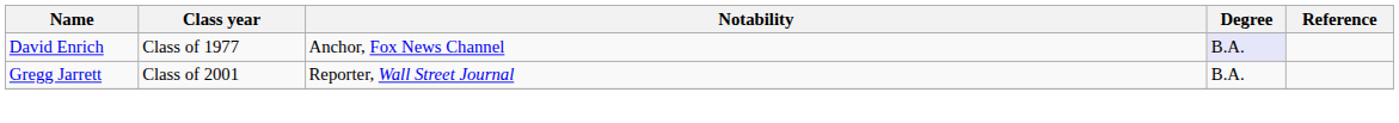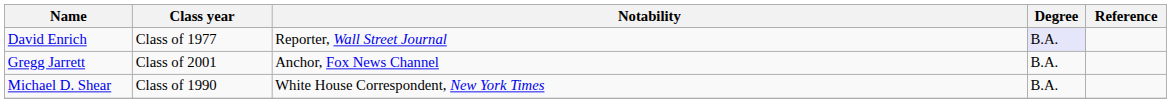 <table class="wikitable" style="width:100%">
 <tr>
 <th style="width:*;">Name</th>
 <th style="width:12%;">Class year</th>
 <th class="unsortable" style="width:65%;">Notability</th>
 <th>Degree</th>
 <th>Reference</th>
 </tr>
 <tr>
 <td><a href='#'>David Enrich</a></td>
 <td>Class of 1977</td>
-<td>Anchor, <a href='#'>Fox News Channel</a></td>
+<td>Reporter, <em><a href='#'>Wall Street Journal</a></em></td>
 <td style="background: lavender;">B.A.</td>
 <td></td>
 </tr>
 <tr>
 <td><a href='#'>Gregg Jarrett</a></td>
 <td>Class of 2001</td>
-<td>Reporter, <em><a href='#'>Wall Street Journal</a></em></td>
+<td>Anchor, <a href='#'>Fox News Channel</a></td>
+<td>B.A.</td>
+<td></td>
+</tr>
+<tr>
+<td><a href='#'>Michael D. Shear</a></td>
+<td>Class of 1990</td>
+<td>White House Correspondent, <em><a href='#'>New York Times</a></em></td>
 <td>B.A.</td>
 <td></td>
 </tr>
 <tr>
 </tr>
 </table>
